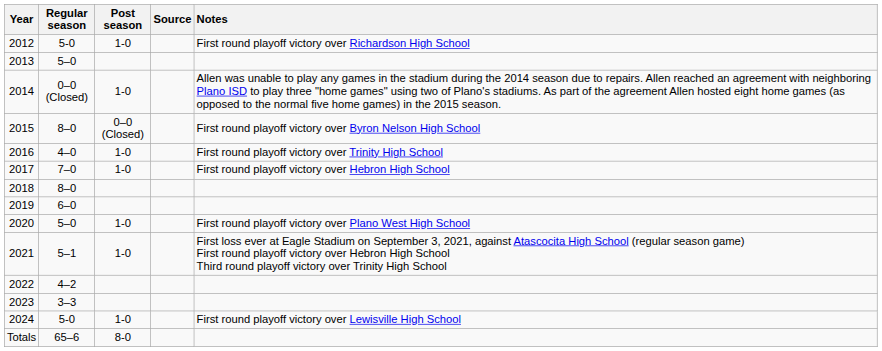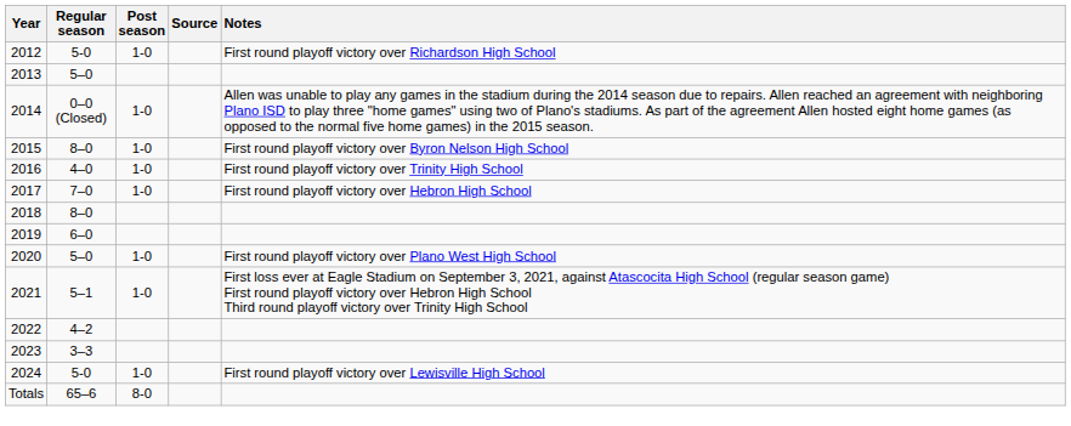 <table class="wikitable" style="text-align:center;">
 <tr>
 <th>Year</th>
 <th>Regular<br>season</th>
 <th>Post<br>season</th>
 <th>Source</th>
 <th style="text-align:left; max-width:40em;">Notes</th>
 </tr>
 <tr>
 <td>2012</td>
 <td>5-0</td>
 <td>1-0</td>
 <td></td>
 <td style="text-align:left;">First round playoff victory over <a href='#'>Richardson High School</a></td>
 </tr>
 <tr>
 <td>2013</td>
 <td>5–0</td>
 <td></td>
 <td></td>
 <td style="text-align:left;"></td>
 </tr>
 <tr>
 <td>2014</td>
 <td>0–0 (Closed)</td>
 <td>1-0</td>
 <td></td>
 <td style="text-align:left;">Allen was unable to play any games in the stadium during the 2014 season due to repairs. Allen reached an agreement with neighboring <a href='#'>Plano ISD</a> to play three "home games" using two of Plano's stadiums. As part of the agreement Allen hosted eight home games (as opposed to the normal five home games) in the 2015 season.</td>
 </tr>
 <tr>
 <td>2015</td>
 <td>8–0</td>
-<td>0–0 (Closed)</td>
+<td>1-0</td>
 <td></td>
 <td style="text-align:left;">First round playoff victory over <a href='#'>Byron Nelson High School</a></td>
 </tr>
 <tr>
 <td>2016</td>
 <td>4–0</td>
 <td>1-0</td>
 <td></td>
 <td style="text-align:left;">First round playoff victory over <a href='#'>Trinity High School</a></td>
 </tr>
 <tr>
 <td>2017</td>
 <td>7–0</td>
 <td>1-0</td>
 <td></td>
 <td style="text-align:left;">First round playoff victory over <a href='#'>Hebron High School</a></td>
 </tr>
 <tr>
 <td>2018</td>
 <td>8–0</td>
 <td></td>
 <td></td>
 <td style="text-align:left;"></td>
 </tr>
 <tr>
 <td>2019</td>
 <td>6–0</td>
 <td></td>
 <td></td>
 <td style="text-align:left;"></td>
 </tr>
 <tr>
 <td>2020</td>
 <td>5–0</td>
 <td>1-0</td>
 <td></td>
 <td style="text-align:left;">First round playoff victory over <a href='#'>Plano West High School</a></td>
 </tr>
 <tr>
 <td>2021</td>
 <td>5–1</td>
 <td>1-0</td>
 <td></td>
 <td style="text-align:left;">First loss ever at Eagle Stadium on September 3, 2021, against <a href='#'>Atascocita High School</a> (regular season game)<br>First round playoff victory over Hebron High School<br>Third round playoff victory over Trinity High School</td>
 </tr>
 <tr>
 <td>2022</td>
 <td>4–2</td>
 <td></td>
 <td></td>
 <td style="text-align:left;"></td>
 </tr>
 <tr>
 <td>2023</td>
 <td>3–3</td>
 <td></td>
 <td></td>
 <td style="text-align:left;"></td>
 </tr>
 <tr>
 <td>2024</td>
 <td>5-0</td>
 <td>1-0</td>
 <td></td>
 <td style="text-align:left;">First round playoff victory over <a href='#'>Lewisville High School</a></td>
 </tr>
 <tr>
 <td>Totals</td>
 <td>65–6</td>
 <td>8-0</td>
 <td></td>
 <td style="text-align:left;"></td>
 </tr>
 </table>
